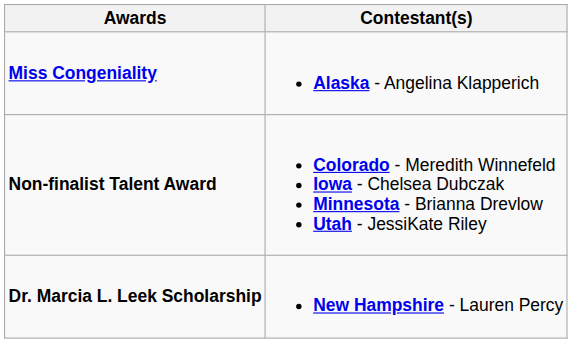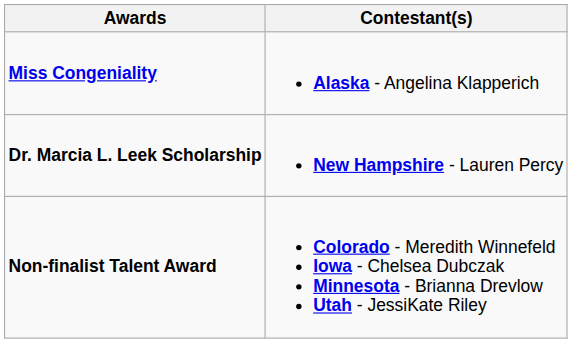 <table class="wikitable">
 <tr>
 <th>Awards</th>
 <th>Contestant(s)</th>
 </tr>
 <tr>
 <td><strong><a href='#'>Miss Congeniality</a></strong></td>
 <td><br><ul><li> <strong><a href='#'>Alaska</a></strong> - Angelina Klapperich</li></ul></td>
 </tr>
 <tr>
+<td><strong>Dr. Marcia L. Leek Scholarship</strong></td>
+<td><br><ul><li> <strong><a href='#'>New Hampshire</a></strong> - Lauren Percy</li></ul></td>
+</tr>
+<tr>
 <td><strong>Non-finalist Talent Award</strong></td>
 <td><br><ul><li> <strong><a href='#'>Colorado</a></strong> - Meredith Winnefeld</li><li> <strong><a href='#'>Iowa</a></strong> - Chelsea Dubczak</li><li> <strong><a href='#'>Minnesota</a></strong> - Brianna Drevlow</li><li> <strong><a href='#'>Utah</a></strong> - JessiKate Riley</li></ul></td>
 </tr>
-<tr>
-<td><strong>Dr. Marcia L. Leek Scholarship</strong></td>
-<td><br><ul><li> <strong><a href='#'>New Hampshire</a></strong> - Lauren Percy</li></ul></td>
-</tr>
 </table>
